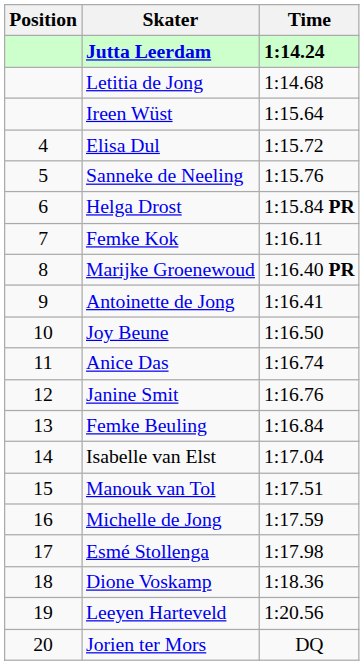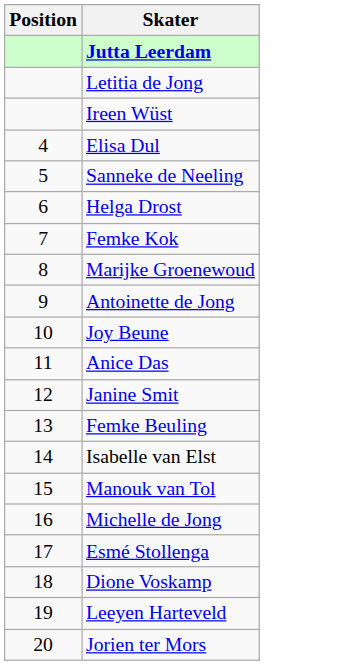 <table class="wikitable">
 <tr>
 <th>Position</th>
 <th>Skater</th>
-<th>Time</th>
 </tr>
 <tr bgcolor=ccffcc>
 <td align="center"></td>
 <td><strong><a href='#'>Jutta Leerdam</a></strong></td>
-<td><strong>1:14.24</strong></td>
 </tr>
 <tr>
 <td align="center"></td>
 <td><a href='#'>Letitia de Jong</a></td>
-<td>1:14.68</td>
 </tr>
 <tr>
 <td align="center"></td>
 <td><a href='#'>Ireen Wüst</a></td>
-<td>1:15.64</td>
 </tr>
 <tr>
 <td align="center">4</td>
 <td><a href='#'>Elisa Dul</a></td>
-<td>1:15.72</td>
 </tr>
 <tr>
 <td align="center">5</td>
 <td><a href='#'>Sanneke de Neeling</a></td>
-<td>1:15.76</td>
 </tr>
 <tr>
 <td align="center">6</td>
 <td><a href='#'>Helga Drost</a></td>
-<td>1:15.84 <strong>PR</strong></td>
 </tr>
 <tr>
 <td align="center">7</td>
 <td><a href='#'>Femke Kok</a></td>
-<td>1:16.11</td>
 </tr>
 <tr>
 <td align="center">8</td>
 <td><a href='#'>Marijke Groenewoud</a></td>
-<td>1:16.40 <strong>PR</strong></td>
 </tr>
 <tr>
 <td align="center">9</td>
 <td><a href='#'>Antoinette de Jong</a></td>
-<td>1:16.41</td>
 </tr>
 <tr>
 <td align="center">10</td>
 <td><a href='#'>Joy Beune</a></td>
-<td>1:16.50</td>
 </tr>
 <tr>
 <td align="center">11</td>
 <td><a href='#'>Anice Das</a></td>
-<td>1:16.74</td>
 </tr>
 <tr>
 <td align="center">12</td>
 <td><a href='#'>Janine Smit</a></td>
-<td>1:16.76</td>
 </tr>
 <tr>
 <td align="center">13</td>
 <td><a href='#'>Femke Beuling</a></td>
-<td>1:16.84</td>
 </tr>
 <tr>
 <td align="center">14</td>
 <td>Isabelle van Elst</td>
-<td>1:17.04</td>
 </tr>
 <tr>
 <td align="center">15</td>
 <td><a href='#'>Manouk van Tol</a></td>
-<td>1:17.51</td>
 </tr>
 <tr>
 <td align="center">16</td>
 <td><a href='#'>Michelle de Jong</a></td>
-<td>1:17.59</td>
 </tr>
 <tr>
 <td align="center">17</td>
 <td><a href='#'>Esmé Stollenga</a></td>
-<td>1:17.98</td>
 </tr>
 <tr>
 <td align="center">18</td>
 <td><a href='#'>Dione Voskamp</a></td>
-<td>1:18.36</td>
 </tr>
 <tr>
 <td align="center">19</td>
 <td><a href='#'>Leeyen Harteveld</a></td>
-<td>1:20.56</td>
 </tr>
 <tr>
 <td align="center">20</td>
 <td><a href='#'>Jorien ter Mors</a></td>
-<td align="center">DQ</td>
 </tr>
 </table>
